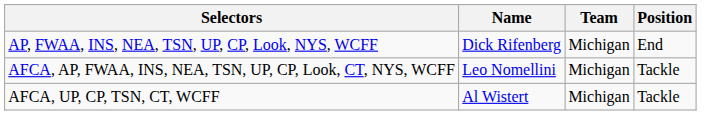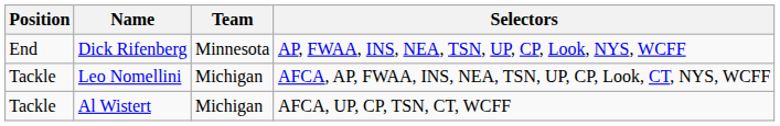 <table class="wikitable" style="font-size: 90%">
 <tr>
-<th>Selectors</th>
+<th>Position</th>
 <th>Name</th>
 <th>Team</th>
-<th>Position</th>
+<th>Selectors</th>
 </tr>
 <tr>
+<td>End</td>
+<td><a href='#'>Dick Rifenberg</a></td>
+<td>Minnesota</td>
 <td><a href='#'>AP</a>, <a href='#'>FWAA</a>, <a href='#'>INS</a>, <a href='#'>NEA</a>, <a href='#'>TSN</a>, <a href='#'>UP</a>, <a href='#'>CP</a>, <a href='#'>Look</a>, <a href='#'>NYS</a>, <a href='#'>WCFF</a></td>
-<td><a href='#'>Dick Rifenberg</a></td>
-<td>Michigan</td>
-<td>End</td>
 </tr>
 <tr>
-<td><a href='#'>AFCA</a>, AP, FWAA, INS, NEA, TSN, UP, CP, Look, <a href='#'>CT</a>, NYS, WCFF</td>
+<td>Tackle</td>
 <td><a href='#'>Leo Nomellini</a></td>
 <td>Michigan</td>
-<td>Tackle</td>
+<td><a href='#'>AFCA</a>, AP, FWAA, INS, NEA, TSN, UP, CP, Look, <a href='#'>CT</a>, NYS, WCFF</td>
 </tr>
 <tr>
-<td>AFCA, UP, CP, TSN, CT, WCFF</td>
+<td>Tackle</td>
 <td><a href='#'>Al Wistert</a></td>
 <td>Michigan</td>
-<td>Tackle</td>
+<td>AFCA, UP, CP, TSN, CT, WCFF</td>
 </tr>
 </table>
